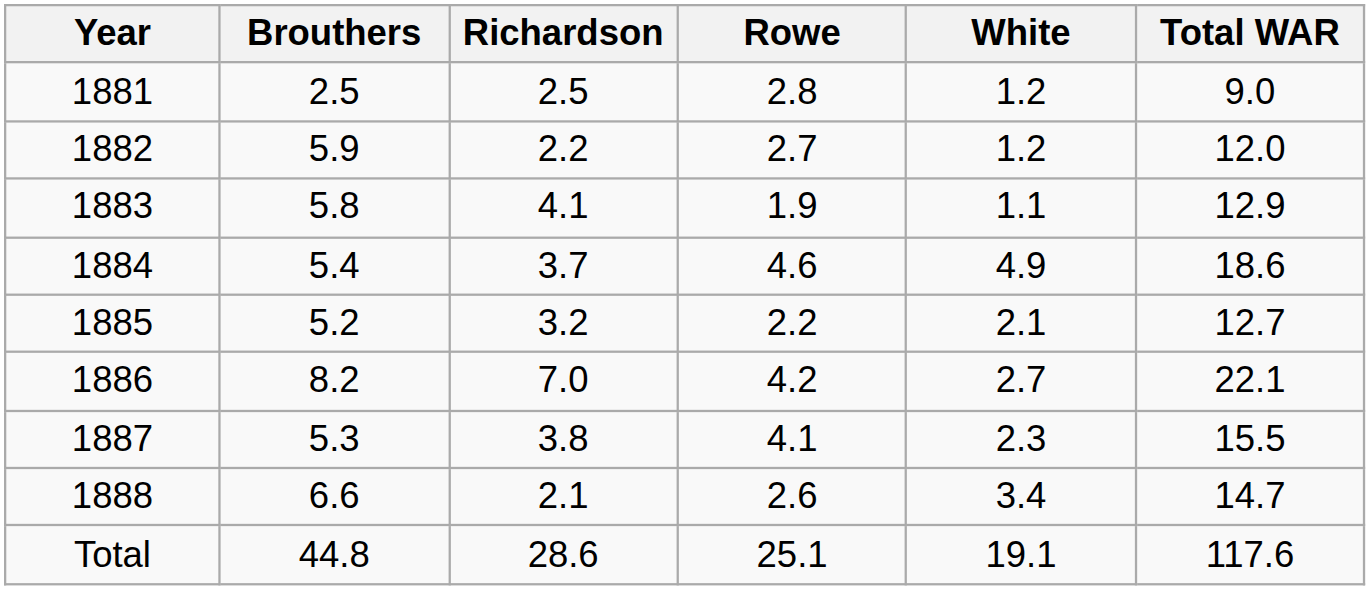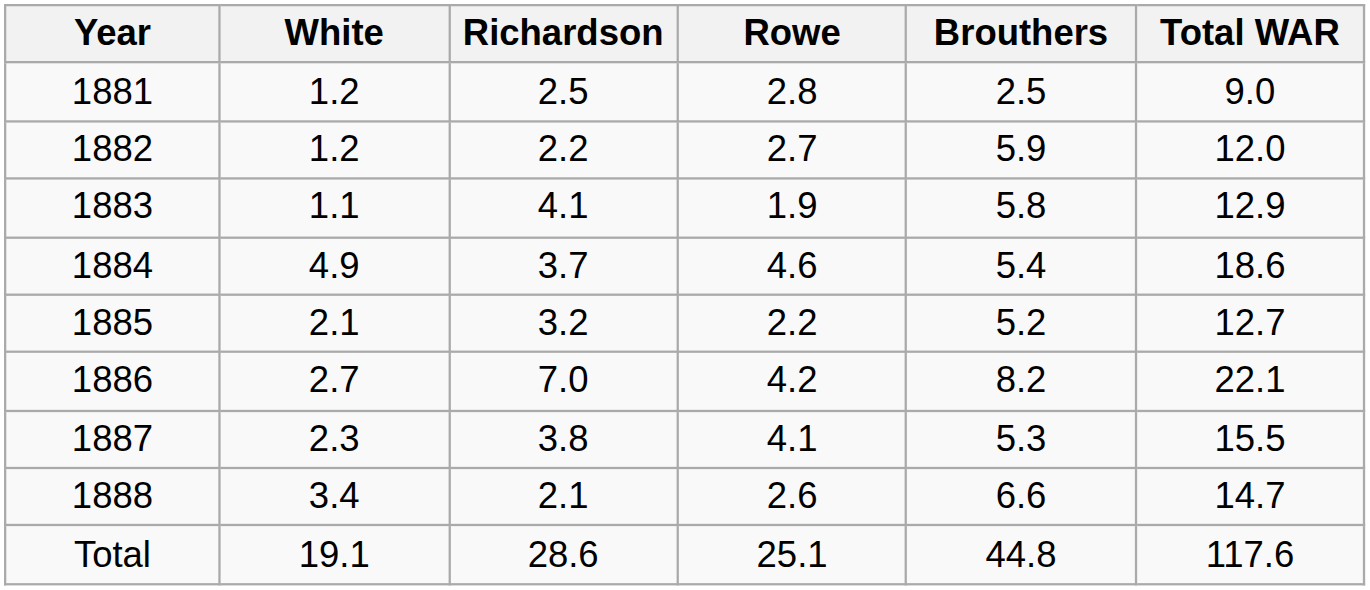 <table class="wikitable sortable">
 <tr>
 <th bgcolor="#DDDDFF" width="15%">Year</th>
-<th bgcolor="#DDDDFF" width="16%">Brouthers</th>
+<th bgcolor="#DDDDFF" width="16%">White</th>
 <th bgcolor="#DDDDFF" width="16%">Richardson</th>
 <th bgcolor="#DDDDFF" width="16%">Rowe</th>
-<th bgcolor="#DDDDFF" width="16%">White</th>
+<th bgcolor="#DDDDFF" width="16%">Brouthers</th>
 <th bgcolor="#DDDDFF" width="16%">Total WAR</th>
 </tr>
 <tr align="center">
 <td>1881</td>
-<td>2.5</td>
+<td>1.2</td>
 <td>2.5</td>
 <td>2.8</td>
-<td>1.2</td>
+<td>2.5</td>
 <td>9.0</td>
 </tr>
 <tr align="center">
 <td>1882</td>
-<td>5.9</td>
+<td>1.2</td>
 <td>2.2</td>
 <td>2.7</td>
-<td>1.2</td>
+<td>5.9</td>
 <td>12.0</td>
 </tr>
 <tr align="center">
 <td>1883</td>
-<td>5.8</td>
+<td>1.1</td>
 <td>4.1</td>
 <td>1.9</td>
-<td>1.1</td>
+<td>5.8</td>
 <td>12.9</td>
 </tr>
 <tr align="center">
 <td>1884</td>
-<td>5.4</td>
+<td>4.9</td>
 <td>3.7</td>
 <td>4.6</td>
-<td>4.9</td>
+<td>5.4</td>
 <td>18.6</td>
 </tr>
 <tr align="center">
 <td>1885</td>
-<td>5.2</td>
+<td>2.1</td>
 <td>3.2</td>
 <td>2.2</td>
-<td>2.1</td>
+<td>5.2</td>
 <td>12.7</td>
 </tr>
 <tr align="center">
 <td>1886</td>
-<td>8.2</td>
+<td>2.7</td>
 <td>7.0</td>
 <td>4.2</td>
-<td>2.7</td>
+<td>8.2</td>
 <td>22.1</td>
 </tr>
 <tr align="center">
 <td>1887</td>
-<td>5.3</td>
+<td>2.3</td>
 <td>3.8</td>
 <td>4.1</td>
-<td>2.3</td>
+<td>5.3</td>
 <td>15.5</td>
 </tr>
 <tr align="center">
 <td>1888</td>
-<td>6.6</td>
+<td>3.4</td>
 <td>2.1</td>
 <td>2.6</td>
-<td>3.4</td>
+<td>6.6</td>
 <td>14.7</td>
 </tr>
 <tr align="center">
 <td>Total</td>
-<td>44.8</td>
+<td>19.1</td>
 <td>28.6</td>
 <td>25.1</td>
-<td>19.1</td>
+<td>44.8</td>
 <td>117.6</td>
 </tr>
 </table>
